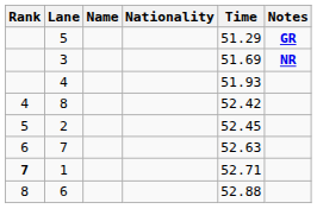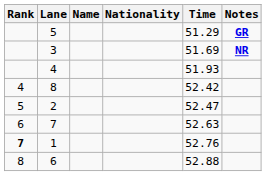 <table class="wikitable sortable" style="text-align:center">
 <tr>
 <th>Rank</th>
 <th>Lane</th>
 <th>Name</th>
 <th>Nationality</th>
 <th>Time</th>
 <th>Notes</th>
 </tr>
 <tr>
 <td></td>
 <td>5</td>
 <td align=left></td>
 <td align=left></td>
 <td>51.29</td>
 <td><strong><a href='#'>GR</a></strong></td>
 </tr>
 <tr>
 <td></td>
 <td>3</td>
 <td align=left></td>
 <td align=left></td>
 <td>51.69</td>
 <td><strong><a href='#'>NR</a></strong></td>
 </tr>
 <tr>
 <td></td>
 <td>4</td>
 <td align=left></td>
 <td align=left></td>
 <td>51.93</td>
 <td></td>
 </tr>
 <tr>
 <td>4</td>
 <td>8</td>
 <td align=left></td>
 <td align=left></td>
 <td>52.42</td>
 <td></td>
 </tr>
 <tr>
 <td>5</td>
 <td>2</td>
 <td align=left></td>
 <td align=left></td>
-<td>52.45</td>
+<td>52.47</td>
 <td></td>
 </tr>
 <tr>
 <td>6</td>
 <td>7</td>
 <td align=left></td>
 <td align=left></td>
 <td>52.63</td>
 <td></td>
 </tr>
 <tr>
 <td><strong>7</strong></td>
 <td>1</td>
 <td align=left></td>
 <td align=left></td>
-<td>52.71</td>
+<td>52.76</td>
 <td></td>
 </tr>
 <tr>
 <td>8</td>
 <td>6</td>
 <td align=left></td>
 <td align=left></td>
 <td>52.88</td>
 <td></td>
 </tr>
 </table>
